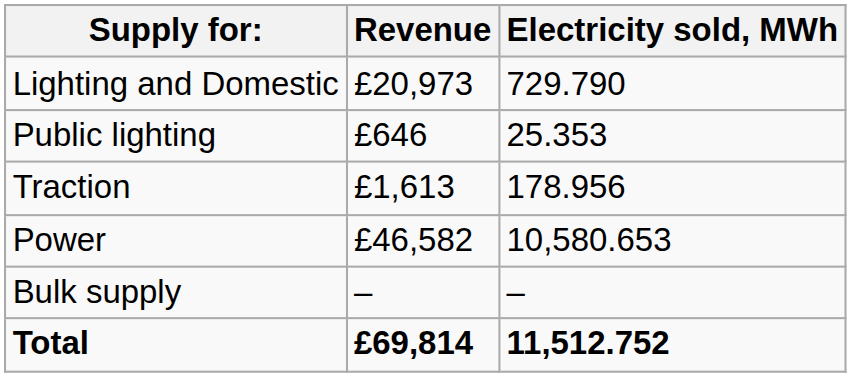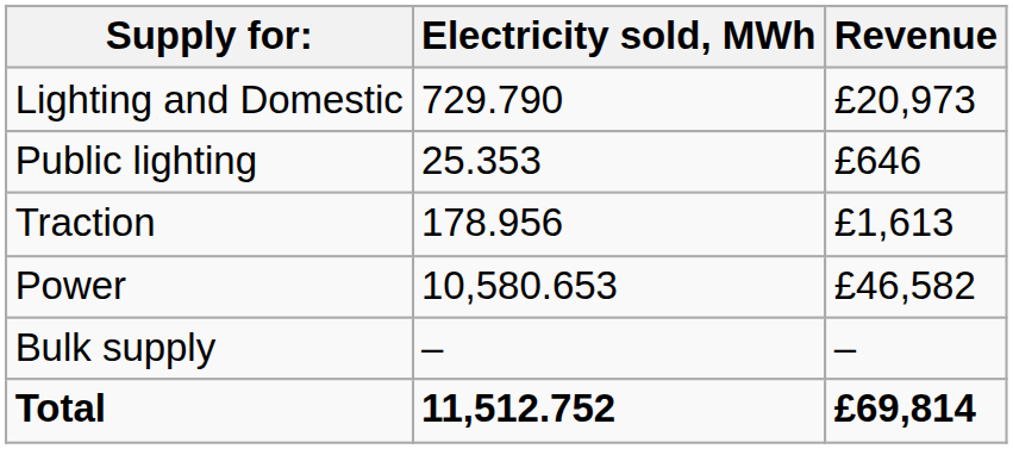 <table class="wikitable">
 <tr>
 <th>Supply for:</th>
+<th>Electricity sold, MWh</th>
 <th>Revenue</th>
-<th>Electricity sold, MWh</th>
 </tr>
 <tr>
 <td>Lighting and Domestic</td>
+<td>729.790</td>
 <td>£20,973</td>
-<td>729.790</td>
 </tr>
 <tr>
 <td>Public lighting</td>
+<td>25.353</td>
 <td>£646</td>
-<td>25.353</td>
 </tr>
 <tr>
 <td>Traction</td>
+<td>178.956</td>
 <td>£1,613</td>
-<td>178.956</td>
 </tr>
 <tr>
 <td>Power</td>
+<td>10,580.653</td>
 <td>£46,582</td>
-<td>10,580.653</td>
 </tr>
 <tr>
 <td>Bulk supply</td>
 <td>–</td>
 <td>–</td>
 </tr>
 <tr>
 <td><strong>Total</strong></td>
+<td><strong>11,512.752</strong></td>
 <td><strong>£69,814</strong></td>
-<td><strong>11,512.752</strong></td>
 </tr>
 </table>
